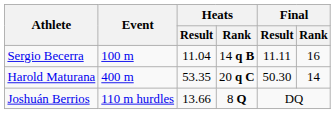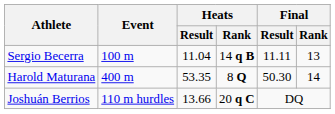 <table class="wikitable" style="font-size:90%">
 <tr>
 <th rowspan=2>Athlete</th>
 <th rowspan=2>Event</th>
 <th colspan=2>Heats</th>
 <th colspan=2>Final</th>
 </tr>
 <tr style="font-size:95%">
 <th>Result</th>
 <th>Rank</th>
 <th>Result</th>
 <th>Rank</th>
 </tr>
 <tr align=center>
 <td align=left><a href='#'>Sergio Becerra</a></td>
 <td align=left><a href='#'>100 m</a></td>
 <td>11.04</td>
 <td>14 <strong>q B</strong></td>
 <td>11.11</td>
-<td>16</td>
+<td>13</td>
 </tr>
 <tr align=center>
 <td align=left><a href='#'>Harold Maturana</a></td>
 <td align=left><a href='#'>400 m</a></td>
 <td>53.35</td>
-<td>20 <strong>q C</strong></td>
+<td>8 <strong>Q</strong></td>
 <td>50.30</td>
 <td>14</td>
 </tr>
 <tr align=center>
 <td align=left><a href='#'>Joshuán Berrios</a></td>
 <td align=left><a href='#'>110 m hurdles</a></td>
 <td>13.66</td>
-<td>8 <strong>Q</strong></td>
+<td>20 <strong>q C</strong></td>
 <td colspan=2>DQ</td>
 </tr>
 </table>
